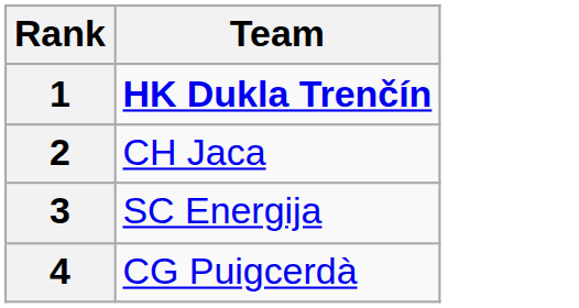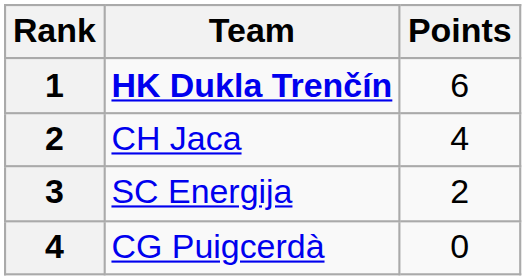 <table class="wikitable" style="text-align: center;">
 <tr>
 <th>Rank</th>
 <th>Team</th>
+<th>Points</th>
 </tr>
 <tr>
 <th>1</th>
 <td style="text-align: left;"> <strong><a href='#'>HK Dukla Trenčín</a></strong></td>
+<td>6</td>
 </tr>
 <tr>
 <th>2</th>
 <td style="text-align: left;"> <a href='#'>CH Jaca</a></td>
+<td>4</td>
 </tr>
 <tr>
 <th>3</th>
 <td style="text-align: left;"> <a href='#'>SC Energija</a></td>
+<td>2</td>
 </tr>
 <tr>
 <th>4</th>
 <td style="text-align: left;"> <a href='#'>CG Puigcerdà</a></td>
+<td>0</td>
 </tr>
 </table>
